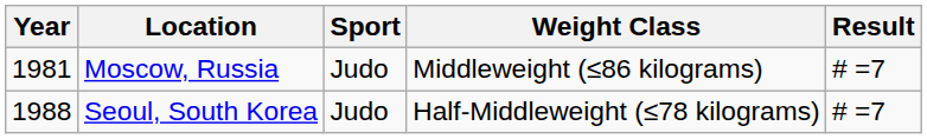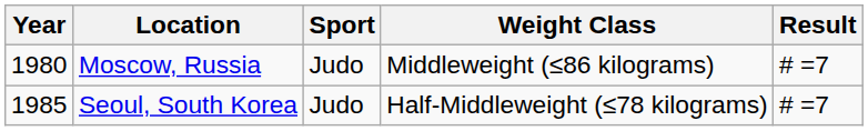 <table class="wikitable">
 <tr>
 <th>Year</th>
 <th>Location</th>
 <th>Sport</th>
 <th>Weight Class</th>
 <th>Result</th>
 </tr>
 <tr>
-<td>1981</td>
+<td>1980</td>
 <td><a href='#'>Moscow, Russia</a></td>
 <td>Judo</td>
 <td>Middleweight (≤86 kilograms)</td>
 <td># =7</td>
 </tr>
 <tr>
-<td>1988</td>
+<td>1985</td>
 <td><a href='#'>Seoul, South Korea</a></td>
 <td>Judo</td>
 <td>Half-Middleweight (≤78 kilograms)</td>
 <td># =7</td>
 </tr>
 </table>
